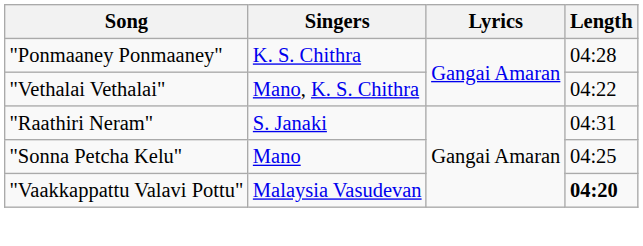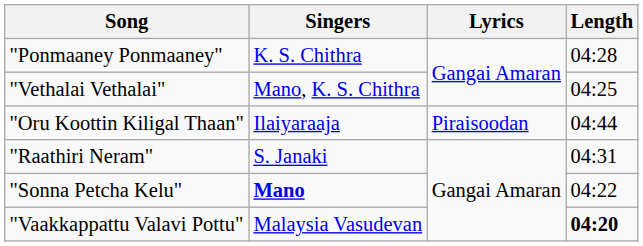 <table class="wikitable" style="font-size:95%;">
 <tr>
 <th>Song</th>
 <th>Singers</th>
 <th>Lyrics</th>
 <th>Length</th>
 </tr>
 <tr>
 <td>"Ponmaaney Ponmaaney"</td>
 <td><a href='#'>K. S. Chithra</a></td>
 <td rowspan=2><a href='#'>Gangai Amaran</a></td>
 <td>04:28</td>
 </tr>
 <tr>
 <td>"Vethalai Vethalai"</td>
 <td><a href='#'>Mano</a>, <a href='#'>K. S. Chithra</a></td>
-<td>04:22</td>
+<td>04:25</td>
+</tr>
+<tr>
+<td>"Oru Koottin Kiligal Thaan"</td>
+<td><a href='#'>Ilaiyaraaja</a></td>
+<td><a href='#'>Piraisoodan</a></td>
+<td>04:44</td>
 </tr>
 <tr>
 <td>"Raathiri Neram"</td>
 <td><a href='#'>S. Janaki</a></td>
 <td rowspan=3>Gangai Amaran</td>
 <td>04:31</td>
 </tr>
 <tr>
 <td>"Sonna Petcha Kelu"</td>
-<td><a href='#'>Mano</a></td>
-<td>04:25</td>
+<td><strong><a href='#'>Mano</a></strong></td>
+<td>04:22</td>
 </tr>
 <tr>
 <td>"Vaakkappattu Valavi Pottu"</td>
 <td><a href='#'>Malaysia Vasudevan</a></td>
 <td><strong>04:20</strong></td>
 </tr>
 </table>
